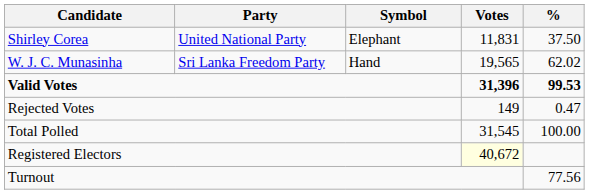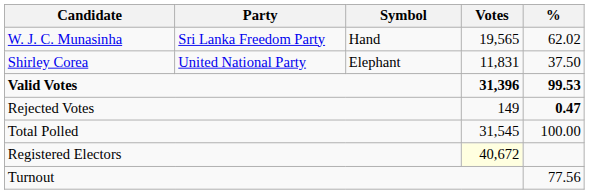 <table class="wikitable" border="1" style="text-align:right;">
 <tr>
 <th align=left width="180">Candidate</th>
 <th align=left width="180">Party</th>
 <th align=left width="120">Symbol</th>
 <th align=left width="60">Votes</th>
 <th align=left width="60">%</th>
 </tr>
 <tr>
+<td align=left><a href='#'>W. J. C. Munasinha</a></td>
+<td align=left><a href='#'>Sri Lanka Freedom Party</a></td>
+<td align=left>Hand</td>
+<td align=right>19,565</td>
+<td align=right>62.02</td>
+</tr>
+<tr>
 <td align=left><a href='#'>Shirley Corea</a></td>
 <td align=left><a href='#'>United National Party</a></td>
 <td align=left>Elephant</td>
 <td align=right>11,831</td>
 <td align=right>37.50</td>
-</tr>
-<tr>
-<td align=left><a href='#'>W. J. C. Munasinha</a></td>
-<td align=left><a href='#'>Sri Lanka Freedom Party</a></td>
-<td align=left>Hand</td>
-<td align=right>19,565</td>
-<td align=right>62.02</td>
 </tr>
 <tr>
 <td align=left colspan=3><strong>Valid Votes</strong></td>
 <td align=right><strong>31,396</strong></td>
 <td align=right><strong>99.53</strong></td>
 </tr>
 <tr>
 <td align=left colspan=3>Rejected Votes</td>
 <td align=right>149</td>
-<td align=right>0.47</td>
+<td align=right><strong>0.47</strong></td>
 </tr>
 <tr>
 <td align=left colspan=3>Total Polled</td>
 <td align=right>31,545</td>
 <td align=right>100.00</td>
 </tr>
 <tr>
 <td align=left colspan=3>Registered Electors</td>
 <td align=right style="background: lightyellow;">40,672</td>
 <td></td>
 </tr>
 <tr>
 <td align=left colspan=4>Turnout</td>
 <td align=right>77.56</td>
 </tr>
 </table>
